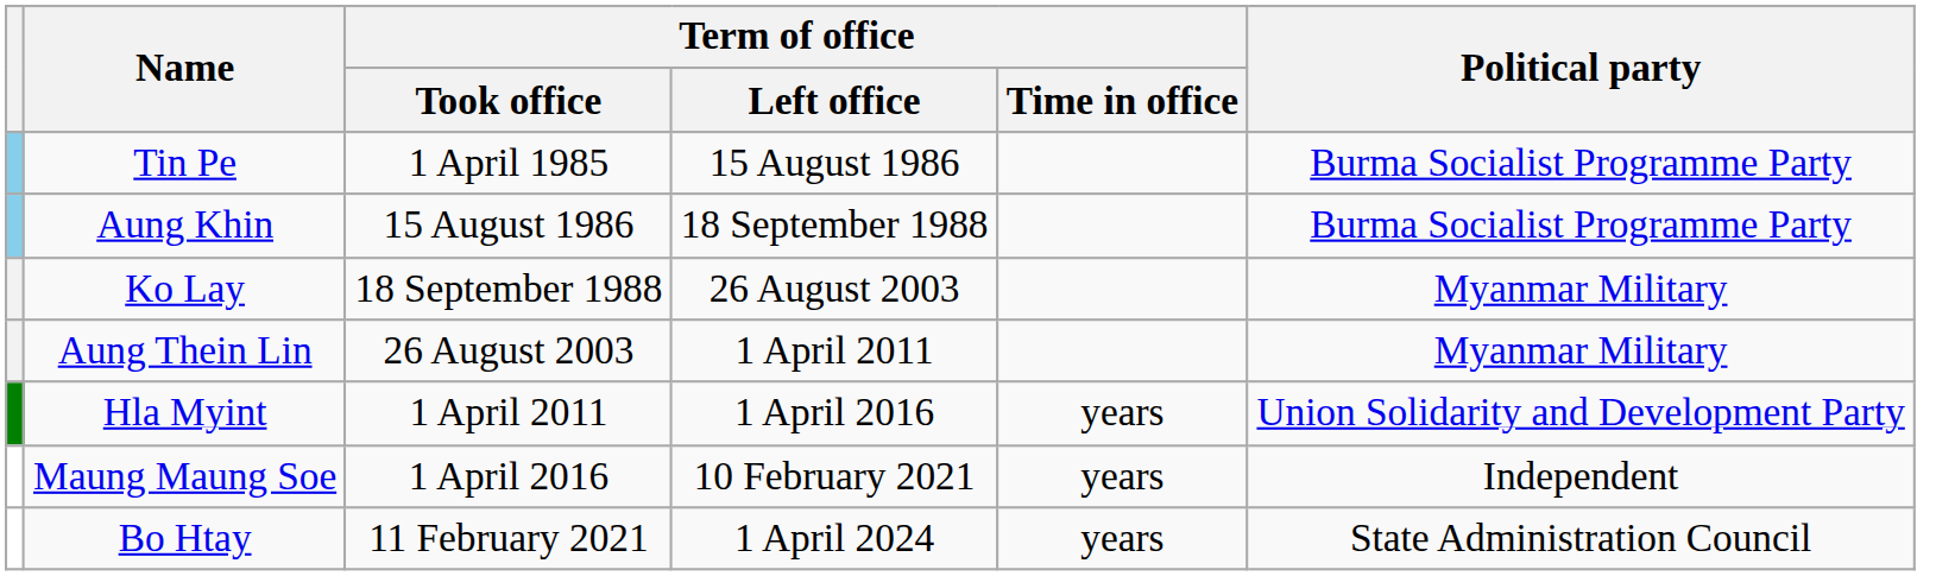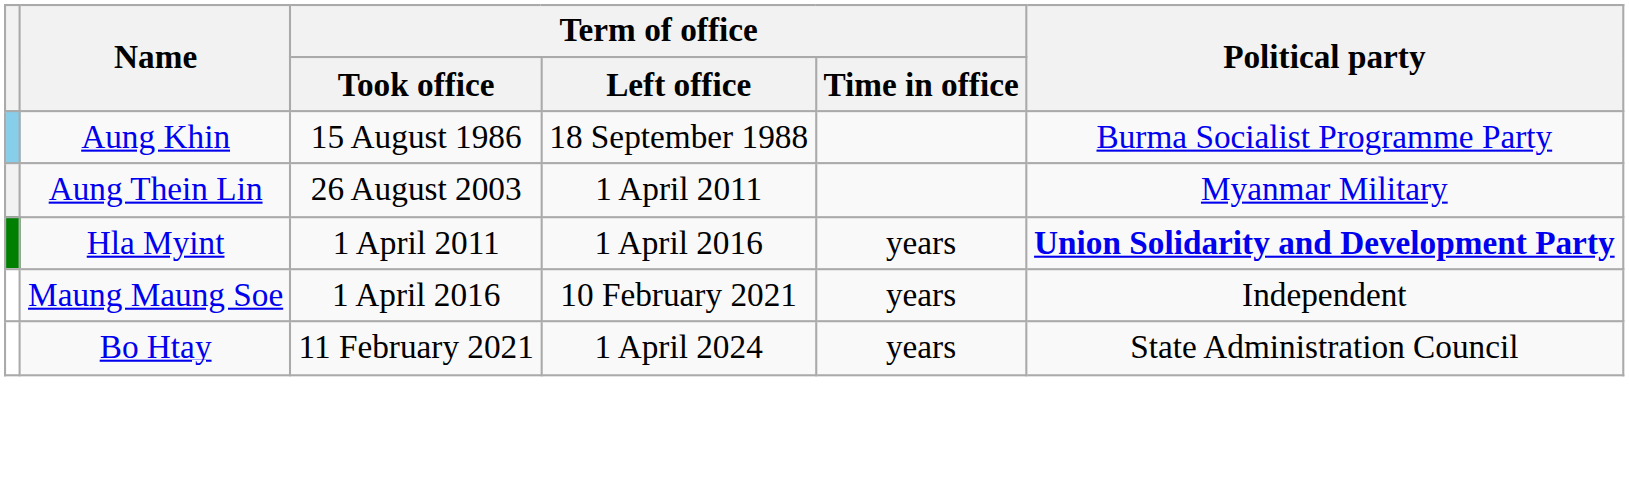 <table class="wikitable" style="text-align:center">
 <tr>
 <th rowspan="2"></th>
 <th rowspan="2">Name</th>
 <th colspan="3">Term of office</th>
 <th rowspan="2">Political party</th>
 </tr>
 <tr>
 <th>Took office</th>
 <th>Left office</th>
 <th>Time in office</th>
 </tr>
 <tr>
 <th style="background:SkyBlue;"></th>
-<td><a href='#'>Tin Pe</a></td>
-<td>1 April 1985</td>
-<td>15 August 1986</td>
-<td></td>
-<td><a href='#'>Burma Socialist Programme Party</a></td>
-</tr>
-<tr>
-<th style="background:SkyBlue;"></th>
 <td><a href='#'>Aung Khin</a></td>
 <td>15 August 1986</td>
 <td>18 September 1988</td>
 <td></td>
 <td><a href='#'>Burma Socialist Programme Party</a></td>
-</tr>
-<tr>
-<th> </th>
-<td><a href='#'>Ko Lay</a></td>
-<td>18 September 1988</td>
-<td>26 August 2003</td>
-<td></td>
-<td><a href='#'>Myanmar Military</a></td>
 </tr>
 <tr>
 <th> </th>
 <td><a href='#'>Aung Thein Lin</a></td>
 <td>26 August 2003</td>
 <td>1 April 2011</td>
 <td></td>
 <td><a href='#'>Myanmar Military</a></td>
 </tr>
 <tr>
 <th style="background:Green;"></th>
 <td><a href='#'>Hla Myint</a></td>
 <td>1 April 2011</td>
 <td>1 April 2016</td>
 <td> years</td>
-<td><a href='#'>Union Solidarity and Development Party</a></td>
+<td><strong><a href='#'>Union Solidarity and Development Party</a></strong></td>
 </tr>
 <tr>
 <th style="background:White;"></th>
 <td><a href='#'>Maung Maung Soe</a></td>
 <td>1 April 2016</td>
 <td>10 February 2021</td>
 <td> years</td>
 <td>Independent</td>
 </tr>
 <tr>
 <th style="background:White;"></th>
 <td><a href='#'>Bo Htay</a></td>
 <td>11 February 2021</td>
 <td>1 April 2024</td>
 <td> years</td>
 <td>State Administration Council</td>
 </tr>
 </table>
